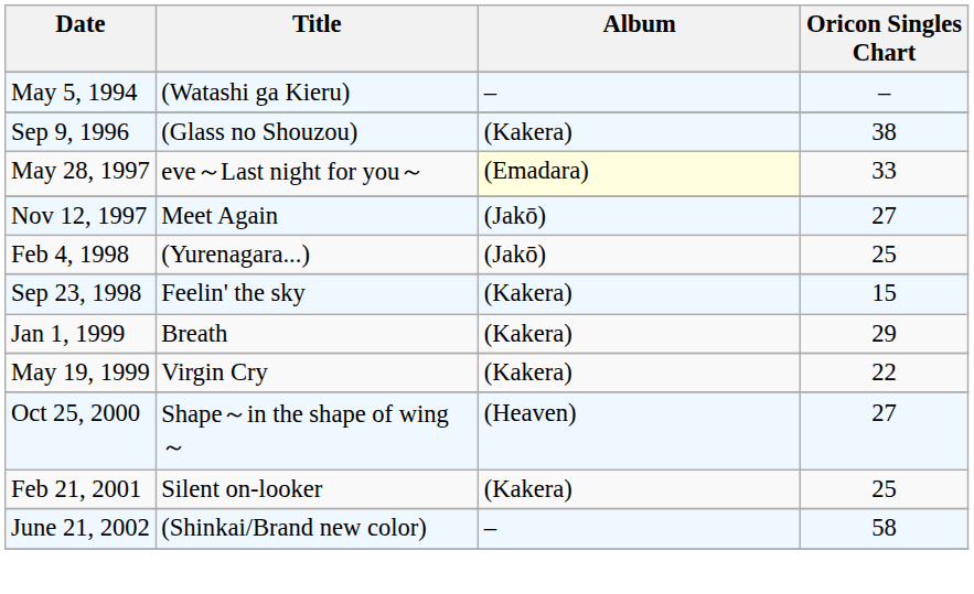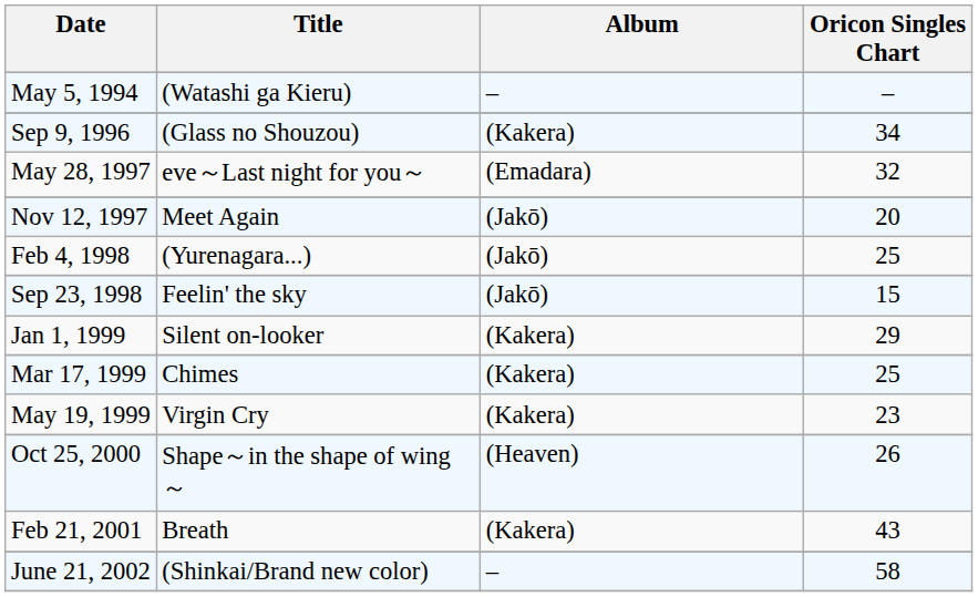 <table class="wikitable">
 <tr>
 <th align="left" valign="top">Date</th>
 <th align="left" valign="top" width="200">Title</th>
 <th align="left" valign="top" width="200">Album</th>
 <th align="center" valign="top" width="100">Oricon Singles Chart</th>
 </tr>
 <tr>
 </tr>
 <tr bgcolor="#F0F8FF">
 <td align="left" valign="top">May 5, 1994</td>
 <td align="left" valign="top"> (Watashi ga Kieru)</td>
 <td align="left" valign="top">–</td>
 <td align="center" valign="top">–</td>
 </tr>
 <tr>
 </tr>
 <tr bgcolor="#F0F8FF">
 <td align="left" valign="top">Sep 9, 1996</td>
 <td align="left" valign="top"> (Glass no Shouzou)</td>
 <td align="left" valign="top"> (Kakera)</td>
-<td align="center" valign="top">38</td>
+<td align="center" valign="top">34</td>
 </tr>
 <tr>
 <td align="left" valign="top">May 28, 1997</td>
 <td align="left" valign="top">eve～Last night for you～</td>
-<td align="left" valign="top" style="background: lightyellow;"> (Emadara)</td>
-<td align="center" valign="top">33</td>
+<td align="left" valign="top"> (Emadara)</td>
+<td align="center" valign="top">32</td>
 </tr>
 <tr>
 </tr>
 <tr bgcolor="#F0F8FF">
 <td align="left" valign="top">Nov 12, 1997</td>
 <td align="left" valign="top">Meet Again</td>
 <td align="left" valign="top"> (Jakō)</td>
-<td align="center" valign="top">27</td>
+<td align="center" valign="top">20</td>
 </tr>
 <tr>
 <td align="left" valign="top">Feb 4, 1998</td>
 <td align="left" valign="top"> (Yurenagara...)</td>
 <td align="left" valign="top"> (Jakō)</td>
 <td align="center" valign="top">25</td>
 </tr>
 <tr>
 </tr>
 <tr bgcolor="#F0F8FF">
 <td align="left" valign="top">Sep 23, 1998</td>
 <td align="left" valign="top">Feelin' the sky</td>
-<td align="left" valign="top"> (Kakera)</td>
+<td align="left" valign="top"> (Jakō)</td>
 <td align="center" valign="top">15</td>
 </tr>
 <tr>
 <td align="left" valign="top">Jan 1, 1999</td>
-<td align="left" valign="top">Breath</td>
+<td align="left" valign="top">Silent on-looker</td>
 <td align="left" valign="top"> (Kakera)</td>
 <td align="center" valign="top">29</td>
 </tr>
 <tr>
 </tr>
+<tr bgcolor="#F0F8FF">
+<td align="left" valign="top">Mar 17, 1999</td>
+<td align="left" valign="top">Chimes</td>
+<td align="left" valign="top"> (Kakera)</td>
+<td align="center" valign="top">25</td>
+</tr>
 <tr>
 <td align="left" valign="top">May 19, 1999</td>
 <td align="left" valign="top">Virgin Cry</td>
 <td align="left" valign="top"> (Kakera)</td>
-<td align="center" valign="top">22</td>
+<td align="center" valign="top">23</td>
 </tr>
 <tr>
 </tr>
 <tr bgcolor="#F0F8FF">
 <td align="left" valign="top">Oct 25, 2000</td>
 <td align="left" valign="top">Shape～in the shape of wing～</td>
 <td align="left" valign="top"> (Heaven)</td>
-<td align="center" valign="top">27</td>
+<td align="center" valign="top">26</td>
 </tr>
 <tr>
 <td align="left" valign="top">Feb 21, 2001</td>
-<td align="left" valign="top">Silent on-looker</td>
+<td align="left" valign="top">Breath</td>
 <td align="left" valign="top"> (Kakera)</td>
-<td align="center" valign="top">25</td>
+<td align="center" valign="top">43</td>
 </tr>
 <tr>
 </tr>
 <tr bgcolor="#F0F8FF">
 <td align="left" valign="top">June 21, 2002</td>
 <td align="left" valign="top"> (Shinkai/Brand new color)</td>
 <td align="left" valign="top">–</td>
 <td align="center" valign="top">58</td>
 </tr>
 <tr>
 </tr>
 </table>
